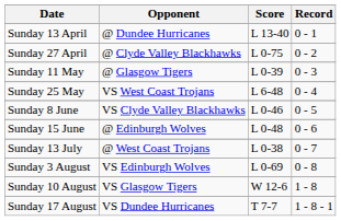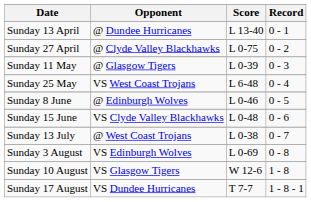 <table class="wikitable">
 <tr>
 </tr>
 <tr>
 <th>Date</th>
 <th>Opponent</th>
 <th>Score</th>
 <th>Record</th>
 </tr>
 <tr>
 </tr>
 <tr>
 <td>Sunday 13 April</td>
 <td>@ <a href='#'>Dundee Hurricanes</a></td>
 <td>L 13-40</td>
 <td>0 - 1</td>
 </tr>
 <tr>
 </tr>
 <tr>
 <td>Sunday 27 April</td>
 <td>@ <a href='#'>Clyde Valley Blackhawks</a></td>
 <td>L 0-75</td>
 <td>0 - 2</td>
 </tr>
 <tr>
 </tr>
 <tr>
 <td>Sunday 11 May</td>
 <td>@ <a href='#'>Glasgow Tigers</a></td>
 <td>L 0-39</td>
 <td>0 - 3</td>
 </tr>
 <tr>
 </tr>
 <tr>
 <td>Sunday 25 May</td>
 <td>VS <a href='#'>West Coast Trojans</a></td>
 <td>L 6-48</td>
 <td>0 - 4</td>
 </tr>
 <tr>
 </tr>
 <tr>
 <td>Sunday 8 June</td>
-<td>VS <a href='#'>Clyde Valley Blackhawks</a></td>
+<td>@ <a href='#'>Edinburgh Wolves</a></td>
 <td>L 0-46</td>
 <td>0 - 5</td>
 </tr>
 <tr>
 </tr>
 <tr>
 <td>Sunday 15 June</td>
-<td>@ <a href='#'>Edinburgh Wolves</a></td>
+<td>VS <a href='#'>Clyde Valley Blackhawks</a></td>
 <td>L 0-48</td>
 <td>0 - 6</td>
 </tr>
 <tr>
 </tr>
 <tr>
 <td>Sunday 13 July</td>
 <td>@ <a href='#'>West Coast Trojans</a></td>
 <td>L 0-38</td>
 <td>0 - 7</td>
 </tr>
 <tr>
 </tr>
 <tr>
 <td>Sunday 3 August</td>
 <td>VS <a href='#'>Edinburgh Wolves</a></td>
 <td>L 0-69</td>
 <td>0 - 8</td>
 </tr>
 <tr>
 </tr>
 <tr>
 <td>Sunday 10 August</td>
 <td>VS <a href='#'>Glasgow Tigers</a></td>
 <td>W 12-6</td>
 <td>1 - 8</td>
 </tr>
 <tr>
 </tr>
 <tr>
 <td>Sunday 17 August</td>
 <td>VS <a href='#'>Dundee Hurricanes</a></td>
 <td>T 7-7</td>
 <td>1 - 8 - 1</td>
 </tr>
 </table>
